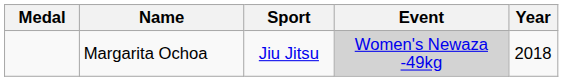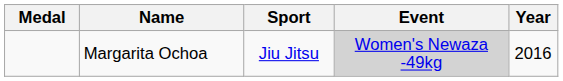 <table class="wikitable"  style="font-size:100%;  text-align:center;">
 <tr>
 <th width="65">Medal</th>
 <th width="150">Name</th>
 <th width="80">Sport</th>
 <th width="160">Event</th>
 <th width="40">Year</th>
 </tr>
 <tr>
 <td></td>
 <td align=left>Margarita Ochoa</td>
 <td><a href='#'>Jiu Jitsu</a></td>
 <td style="background: lightgrey;"><a href='#'>Women's Newaza -49kg</a></td>
-<td>2018</td>
+<td>2016</td>
 </tr>
 </table>
